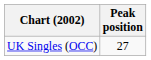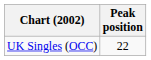 <table class="wikitable">
 <tr>
 <th>Chart (2002)</th>
 <th>Peak<br>position</th>
 </tr>
 <tr>
 <td><a href='#'>UK Singles</a> (<a href='#'>OCC</a>)</td>
-<td style="text-align:center;">27</td>
+<td style="text-align:center;">22</td>
 </tr>
 </table>
